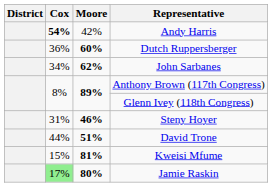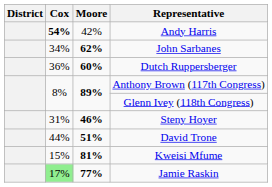 <table class="wikitable sortable">
 <tr>
 <th>District</th>
 <th>Cox</th>
 <th>Moore</th>
 <th>Representative</th>
 </tr>
 <tr align=center>
 <th></th>
 <td><strong>54%</strong></td>
 <td>42%</td>
 <td><a href='#'>Andy Harris</a></td>
 </tr>
 <tr align=center>
+<th rowspan ></th>
+<td rowspan>34%</td>
+<td rowspan><strong>62%</strong></td>
+<td><a href='#'>John Sarbanes</a></td>
+</tr>
+<tr align=center>
 <th></th>
 <td>36%</td>
 <td><strong>60%</strong></td>
 <td><a href='#'>Dutch Ruppersberger</a></td>
-</tr>
-<tr align=center>
-<th rowspan ></th>
-<td rowspan>34%</td>
-<td rowspan><strong>62%</strong></td>
-<td><a href='#'>John Sarbanes</a></td>
 </tr>
 <tr align=center>
 <th rowspan=2 ></th>
 <td rowspan=2>8%</td>
 <td rowspan=2><strong>89%</strong></td>
 <td><a href='#'>Anthony Brown</a> (<a href='#'>117th Congress</a>)</td>
 </tr>
 <tr align=center>
 <td><a href='#'>Glenn Ivey</a> (<a href='#'>118th Congress</a>)</td>
 </tr>
 <tr align=center>
 <th></th>
 <td>31%</td>
 <td><strong>46%</strong></td>
 <td><a href='#'>Steny Hoyer</a></td>
 </tr>
 <tr align=center>
 <th></th>
 <td>44%</td>
 <td><strong>51%</strong></td>
 <td><a href='#'>David Trone</a></td>
 </tr>
 <tr align=center>
 <th></th>
 <td>15%</td>
 <td><strong>81%</strong></td>
 <td><a href='#'>Kweisi Mfume</a></td>
 </tr>
 <tr align=center>
 <th></th>
 <td style="background: lightgreen;">17%</td>
-<td><strong>80%</strong></td>
+<td><strong>77%</strong></td>
 <td><a href='#'>Jamie Raskin</a></td>
 </tr>
 </table>
